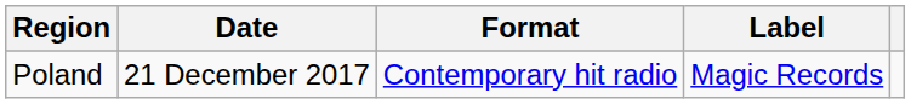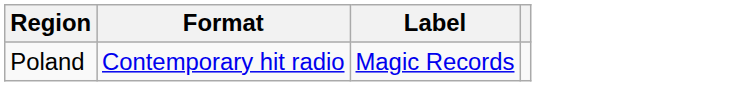 <table class="wikitable">
 <tr>
 <th>Region</th>
-<th>Date</th>
 <th>Format</th>
 <th>Label</th>
 <th></th>
 </tr>
 <tr>
 <td>Poland</td>
-<td>21 December 2017</td>
 <td><a href='#'>Contemporary hit radio</a></td>
 <td><a href='#'>Magic Records</a></td>
 <td align="center"></td>
 </tr>
 </table>
